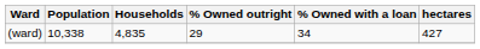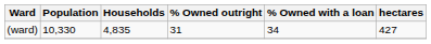 <table class="wikitable">
 <tr>
 <th>Ward</th>
 <th>Population</th>
 <th>Households</th>
 <th>% Owned outright</th>
 <th>% Owned with a loan</th>
 <th>hectares</th>
 </tr>
 <tr>
 <td>(ward)</td>
-<td>10,338</td>
+<td>10,330</td>
 <td>4,835</td>
-<td>29</td>
+<td>31</td>
 <td>34</td>
 <td>427</td>
 </tr>
 <tr>
 </tr>
 </table>
